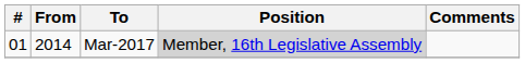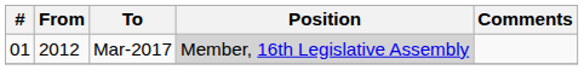 <table class="wikitable  sortable">
 <tr>
 <th>#</th>
 <th>From</th>
 <th>To</th>
 <th>Position</th>
 <th>Comments</th>
 </tr>
 <tr>
 <td>01</td>
-<td>2014</td>
+<td>2012</td>
 <td>Mar-2017</td>
 <td style="background: lightgrey;">Member, <a href='#'>16th Legislative  Assembly</a></td>
 <td></td>
 </tr>
 <tr>
 </tr>
 </table>
